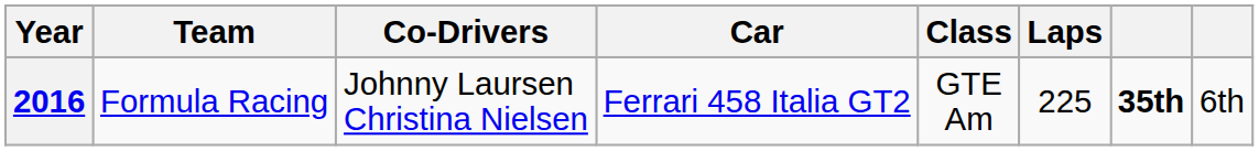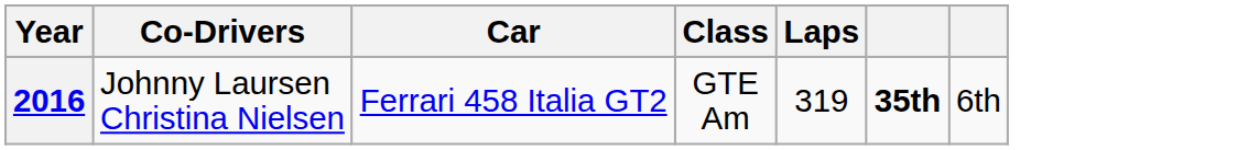 <table class="wikitable" style="text-align:center; font-size:90%">
 <tr>
 <th>Year</th>
-<th>Team</th>
 <th>Co-Drivers</th>
 <th>Car</th>
 <th>Class</th>
 <th>Laps</th>
 <th></th>
 <th></th>
 </tr>
 <tr>
 <th><a href='#'>2016</a></th>
-<td align="left"> <a href='#'>Formula Racing</a></td>
 <td align="left"> Johnny Laursen<br> <a href='#'>Christina Nielsen</a></td>
 <td align="left"><a href='#'>Ferrari 458 Italia GT2</a></td>
 <td>GTE<br>Am</td>
-<td>225</td>
+<td>319</td>
 <td><strong>35th</strong></td>
 <td>6th</td>
 </tr>
 </table>
